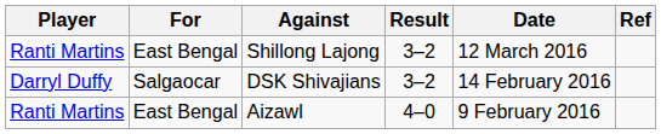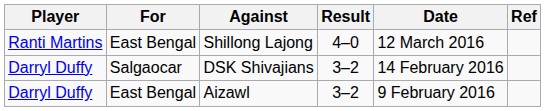 <table class="wikitable sortable">
 <tr>
 <th>Player</th>
 <th>For</th>
 <th>Against</th>
 <th style="text-align:center">Result</th>
 <th>Date</th>
 <th>Ref</th>
 </tr>
 <tr>
 <td align="left"> <a href='#'>Ranti Martins</a></td>
 <td align="left">East Bengal</td>
 <td align="left">Shillong Lajong</td>
-<td align="center">3–2</td>
+<td align="center">4–0</td>
 <td>12 March 2016</td>
 <td></td>
 </tr>
 <tr>
 <td align="left"> <a href='#'>Darryl Duffy</a></td>
 <td align="left">Salgaocar</td>
 <td align="left">DSK Shivajians</td>
 <td align="center">3–2</td>
 <td>14 February 2016</td>
 <td></td>
 </tr>
 <tr>
-<td align="left"> <a href='#'>Ranti Martins</a></td>
+<td align="left"> <a href='#'>Darryl Duffy</a></td>
 <td align="left">East Bengal</td>
 <td align="left">Aizawl</td>
-<td align="center">4–0</td>
+<td align="center">3–2</td>
 <td>9 February 2016</td>
 <td></td>
 </tr>
 </table>
